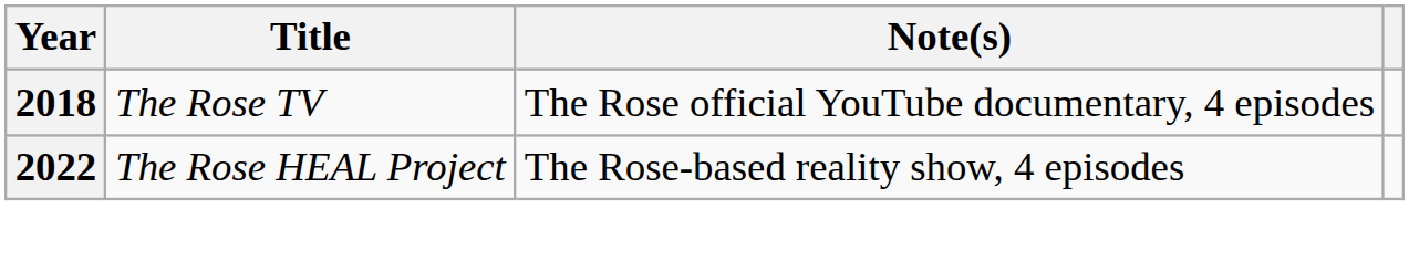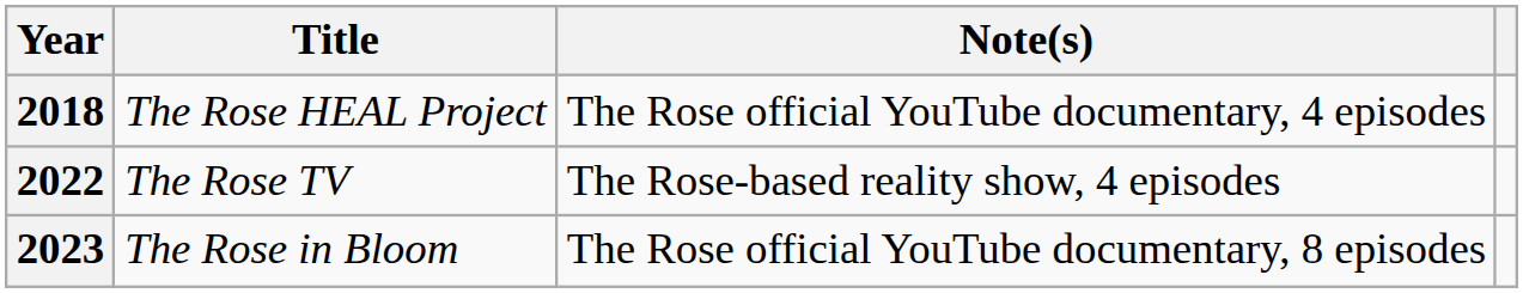 <table class="wikitable plainrowheaders" style="text-align:left;">
 <tr>
 <th scope="col">Year</th>
 <th scope="col">Title</th>
 <th scope="col">Note(s)</th>
 <th scope="col"></th>
 </tr>
 <tr>
 <th scope="row">2018</th>
-<td><em>The Rose TV</em></td>
+<td><em>The Rose HEAL Project</em></td>
 <td>The Rose official YouTube documentary, 4 episodes</td>
 <td></td>
 </tr>
 <tr>
 <th scope="row">2022</th>
-<td><em>The Rose HEAL Project</em></td>
+<td><em>The Rose TV</em></td>
 <td>The Rose-based reality show, 4 episodes</td>
 <td></td>
 </tr>
+<tr>
+<th scope="row">2023</th>
+<td><em>The Rose in Bloom</em></td>
+<td>The Rose official YouTube documentary, 8 episodes</td>
+<td></td>
+</tr>
 </table>
